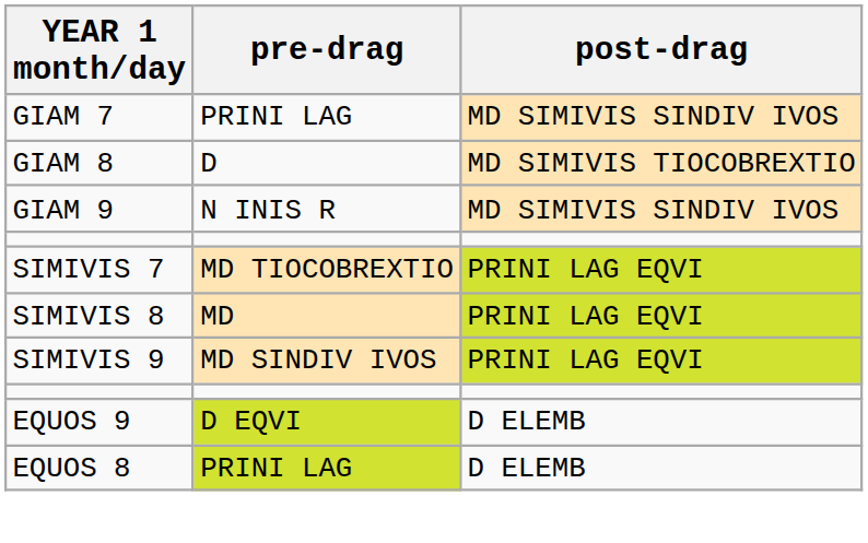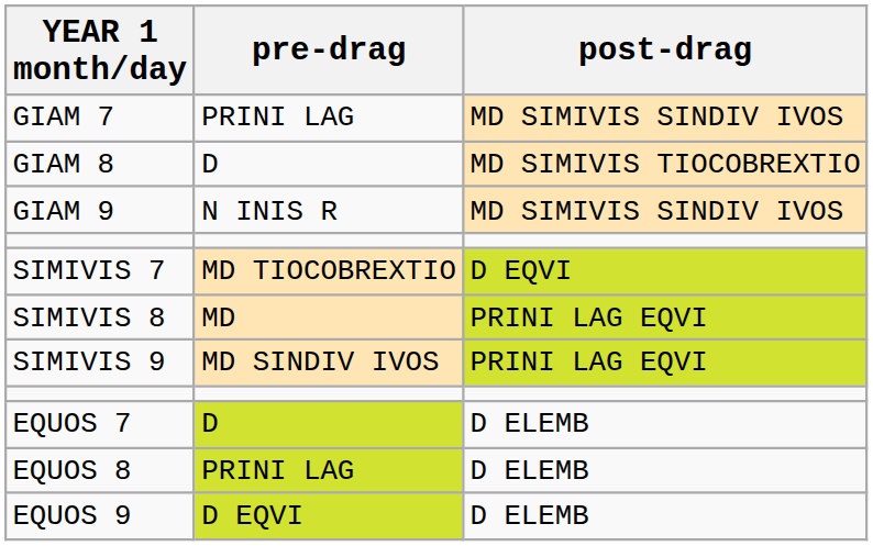 <table class="wikitable  floatright">
 <tr>
 <th>YEAR 1 <br> month/day</th>
 <th>pre-drag</th>
 <th>post-drag</th>
 </tr>
 <tr style="font-size:88%">
 <td>GIAM 7</td>
 <td>PRINI LAG</td>
 <td style=background:#FFE5B4>MD SIMIVIS SINDIV IVOS</td>
 </tr>
 <tr style="font-size:88%">
 <td>GIAM 8</td>
 <td>D</td>
 <td style=background:#FFE5B4>MD SIMIVIS TIOCOBREXTIO</td>
 </tr>
 <tr style="font-size:88%">
 <td>GIAM 9</td>
 <td>N INIS R</td>
 <td style=background:#FFE5B4>MD SIMIVIS SINDIV IVOS</td>
 </tr>
 <tr>
 <td></td>
 <td></td>
 <td></td>
 </tr>
 <tr style="font-size:88%">
 <td>SIMIVIS 7</td>
 <td style=background:#FFE5B4>MD TIOCOBREXTIO</td>
-<td style=background:#D1E231>PRINI LAG EQVI</td>
+<td style=background:#D1E231>D EQVI</td>
 </tr>
 <tr style="font-size:88%">
 <td>SIMIVIS 8</td>
 <td style=background:#FFE5B4>MD</td>
 <td style=background:#D1E231>PRINI LAG EQVI</td>
 </tr>
 <tr style="font-size:88%">
 <td>SIMIVIS 9</td>
 <td style=background:#FFE5B4>MD SINDIV IVOS</td>
 <td style=background:#D1E231>PRINI LAG EQVI</td>
 </tr>
 <tr>
 <td></td>
 <td></td>
 <td></td>
 </tr>
 <tr style="font-size:88%">
-<td>EQUOS 9</td>
-<td style=background:#D1E231>D EQVI</td>
+<td>EQUOS 7</td>
+<td style=background:#D1E231>D</td>
 <td>D ELEMB</td>
 </tr>
 <tr style="font-size:88%">
 <td>EQUOS 8</td>
 <td style=background:#D1E231>PRINI LAG</td>
 <td>D ELEMB</td>
 </tr>
+<tr style="font-size:88%">
+<td>EQUOS 9</td>
+<td style=background:#D1E231>D EQVI</td>
+<td>D ELEMB</td>
+</tr>
 </table>
